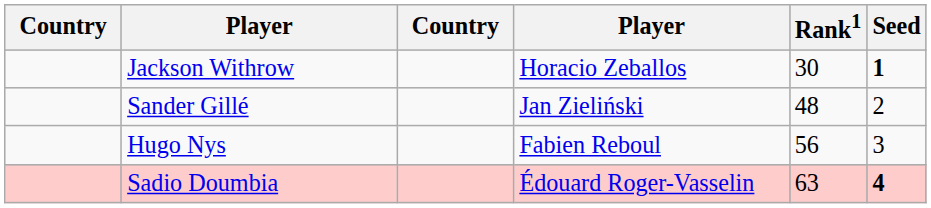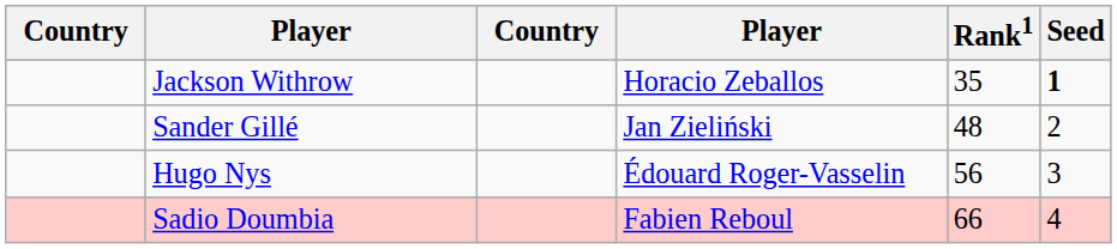 <table class="sortable wikitable">
 <tr>
 <th width="70">Country</th>
 <th width="175">Player</th>
 <th width="70">Country</th>
 <th width="175">Player</th>
 <th>Rank<sup>1</sup></th>
 <th>Seed</th>
 </tr>
 <tr>
 <td></td>
 <td><a href='#'>Jackson Withrow</a></td>
 <td></td>
 <td><a href='#'>Horacio Zeballos</a></td>
-<td>30</td>
+<td>35</td>
 <td><strong>1</strong></td>
 </tr>
 <tr>
 <td></td>
 <td><a href='#'>Sander Gillé</a></td>
 <td></td>
 <td><a href='#'>Jan Zieliński</a></td>
 <td>48</td>
 <td>2</td>
 </tr>
 <tr>
 <td></td>
 <td><a href='#'>Hugo Nys</a></td>
 <td></td>
-<td><a href='#'>Fabien Reboul</a></td>
+<td><a href='#'>Édouard Roger-Vasselin</a></td>
 <td>56</td>
 <td>3</td>
 </tr>
 <tr bgcolor=#fcc>
 <td></td>
 <td><a href='#'>Sadio Doumbia</a></td>
 <td></td>
-<td><a href='#'>Édouard Roger-Vasselin</a></td>
-<td>63</td>
-<td><strong>4</strong></td>
+<td><a href='#'>Fabien Reboul</a></td>
+<td>66</td>
+<td>4</td>
 </tr>
 </table>
